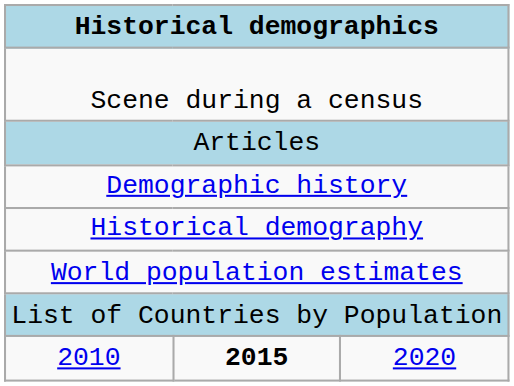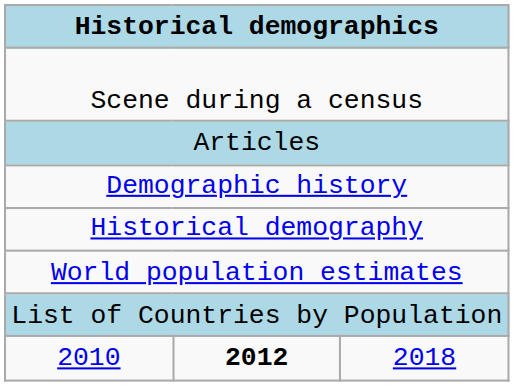 <table class="wikitable floatright">
 <tr>
 <th colspan="3" style="background:lightblue;width:200px;font-size:100%">Historical demographics</th>
 </tr>
 <tr>
 <td colspan="3" style="text-align:center;font-size:100%"><br>Scene during a census</td>
 </tr>
 <tr>
 <td colspan="3" style="background:lightblue;text-align:center;font-size:100%">Articles</td>
 </tr>
 <tr>
 <td colspan="3" style="text-align:center;font-size:100%"><a href='#'>Demographic history</a></td>
 </tr>
 <tr>
 <td colspan="3" style="text-align:center;font-size:100%"><a href='#'>Historical demography</a></td>
 </tr>
 <tr>
 <td colspan="3" style="text-align:center;font-size:100%"><a href='#'>World population estimates</a></td>
 </tr>
 <tr>
 <td colspan="3" style="background:lightblue;text-align:center;font-size:100%">List of Countries by Population</td>
 </tr>
 <tr>
 <td colspan="1" style="text-align:center;font-size:100%"><a href='#'>2010</a></td>
-<td style="text-align:center;font-size:100%"><strong>2015</strong></td>
-<td style="text-align:center;font-size:100%"><a href='#'>2020</a></td>
+<td style="text-align:center;font-size:100%"><strong>2012</strong></td>
+<td style="text-align:center;font-size:100%"><a href='#'>2018</a></td>
 </tr>
 </table>
